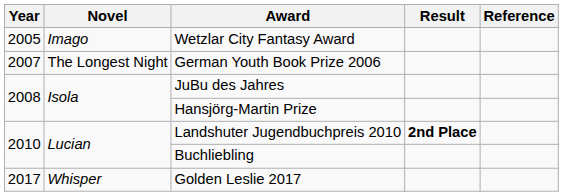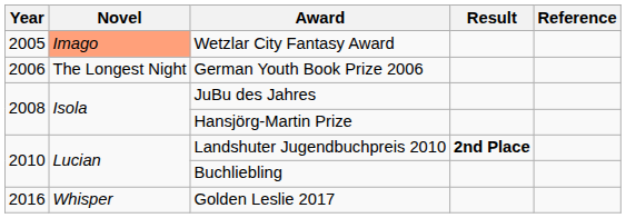 <table class="wikitable">
 <tr>
 <th>Year</th>
 <th>Novel</th>
 <th>Award</th>
 <th>Result</th>
 <th>Reference</th>
 </tr>
 <tr>
 <td>2005</td>
-<td><em>Imago</em></td>
+<td style="background: lightsalmon;"><em>Imago</em></td>
 <td>Wetzlar City Fantasy Award</td>
 <td></td>
 <td></td>
 </tr>
 <tr>
-<td>2007</td>
+<td>2006</td>
 <td>The Longest Night</td>
 <td>German Youth Book Prize 2006</td>
 <td></td>
 <td></td>
 </tr>
 <tr>
 <td rowspan="2">2008</td>
 <td rowspan="2"><em>Isola</em></td>
 <td>JuBu des Jahres</td>
 <td></td>
 <td></td>
 </tr>
 <tr>
 <td>Hansjörg-Martin Prize</td>
 <td></td>
 <td></td>
 </tr>
 <tr>
 <td rowspan="2">2010</td>
 <td rowspan="2"><em>Lucian</em></td>
 <td>Landshuter Jugendbuchpreis 2010</td>
 <td><strong>2nd Place</strong></td>
 <td></td>
 </tr>
 <tr>
 <td>Buchliebling</td>
 <td></td>
 <td></td>
 </tr>
 <tr>
-<td>2017</td>
+<td>2016</td>
 <td><em>Whisper</em></td>
 <td>Golden Leslie 2017</td>
 <td></td>
 <td></td>
 </tr>
 </table>
